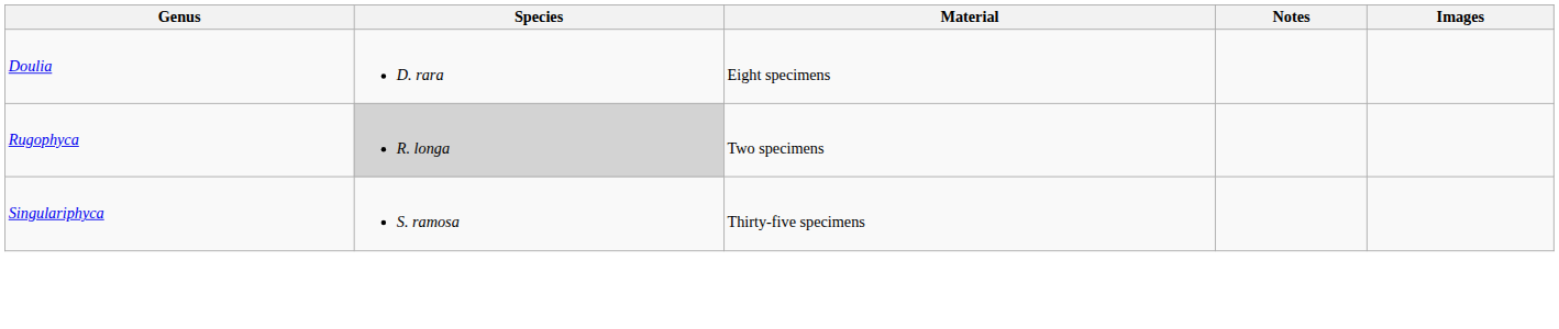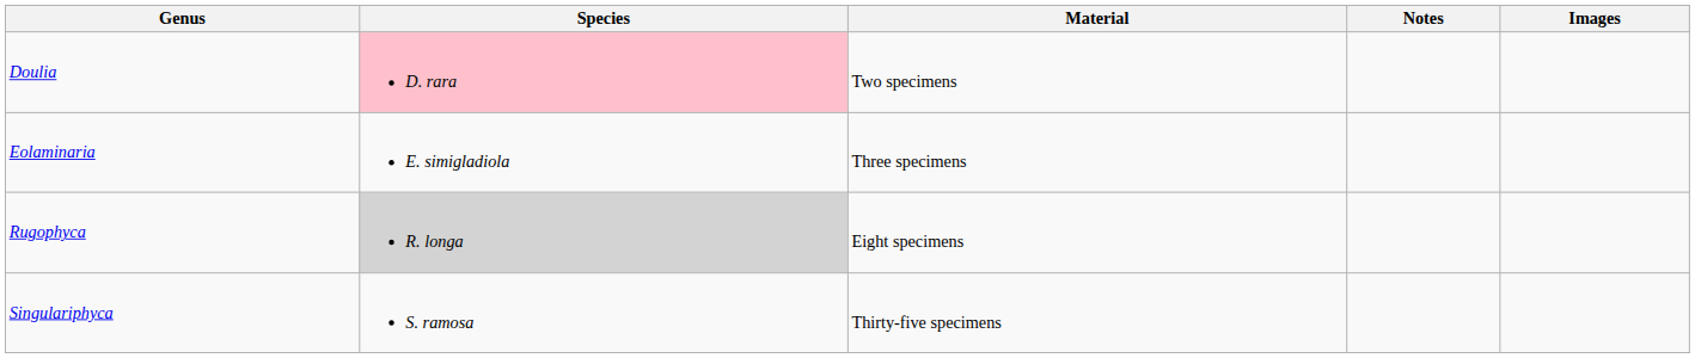 <table class="wikitable" style="margin:auto;width:100%;">
 <tr>
 <th>Genus</th>
 <th>Species</th>
 <th>Material</th>
 <th>Notes</th>
 <th>Images</th>
 </tr>
 <tr>
 <td><em><a href='#'>Doulia</a></em></td>
-<td><br><ul><li><em>D. rara</em></li></ul></td>
-<td><br>Eight specimens</td>
+<td style="background: pink;"><br><ul><li><em>D. rara</em></li></ul></td>
+<td><br>Two specimens</td>
+<td></td>
+<td></td>
+</tr>
+<tr>
+<td><em><a href='#'>Eolaminaria</a></em></td>
+<td><br><ul><li><em>E. simigladiola</em></li></ul></td>
+<td><br>Three specimens</td>
 <td></td>
 <td></td>
 </tr>
 <tr>
 <td><em><a href='#'>Rugophyca</a></em></td>
 <td style="background: lightgrey;"><br><ul><li><em>R. longa</em></li></ul></td>
-<td><br>Two specimens</td>
+<td><br>Eight specimens</td>
 <td></td>
 <td></td>
 </tr>
 <tr>
 <td><em><a href='#'>Singulariphyca</a></em></td>
 <td><br><ul><li><em>S. ramosa</em></li></ul></td>
 <td><br>Thirty-five specimens</td>
 <td></td>
 </tr>
 </table>
